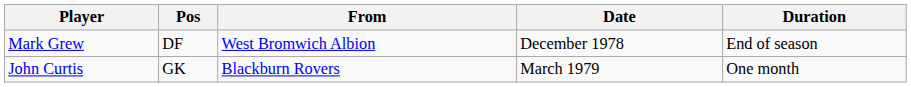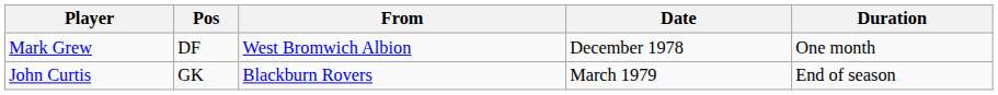 <table class="wikitable" style="text-align:center; width:70%; text-align:left">
 <tr>
 <th><strong>Player</strong></th>
 <th><strong>Pos</strong></th>
 <th><strong>From</strong></th>
 <th><strong>Date</strong></th>
 <th><strong>Duration</strong></th>
 </tr>
 <tr --->
 <td><a href='#'>Mark Grew</a></td>
 <td>DF</td>
 <td><a href='#'>West Bromwich Albion</a></td>
 <td>December 1978</td>
-<td>End of season</td>
+<td>One month</td>
 </tr>
 <tr --->
 <td><a href='#'>John Curtis</a></td>
 <td>GK</td>
 <td><a href='#'>Blackburn Rovers</a></td>
 <td>March 1979</td>
-<td>One month</td>
+<td>End of season</td>
 </tr>
 </table>
